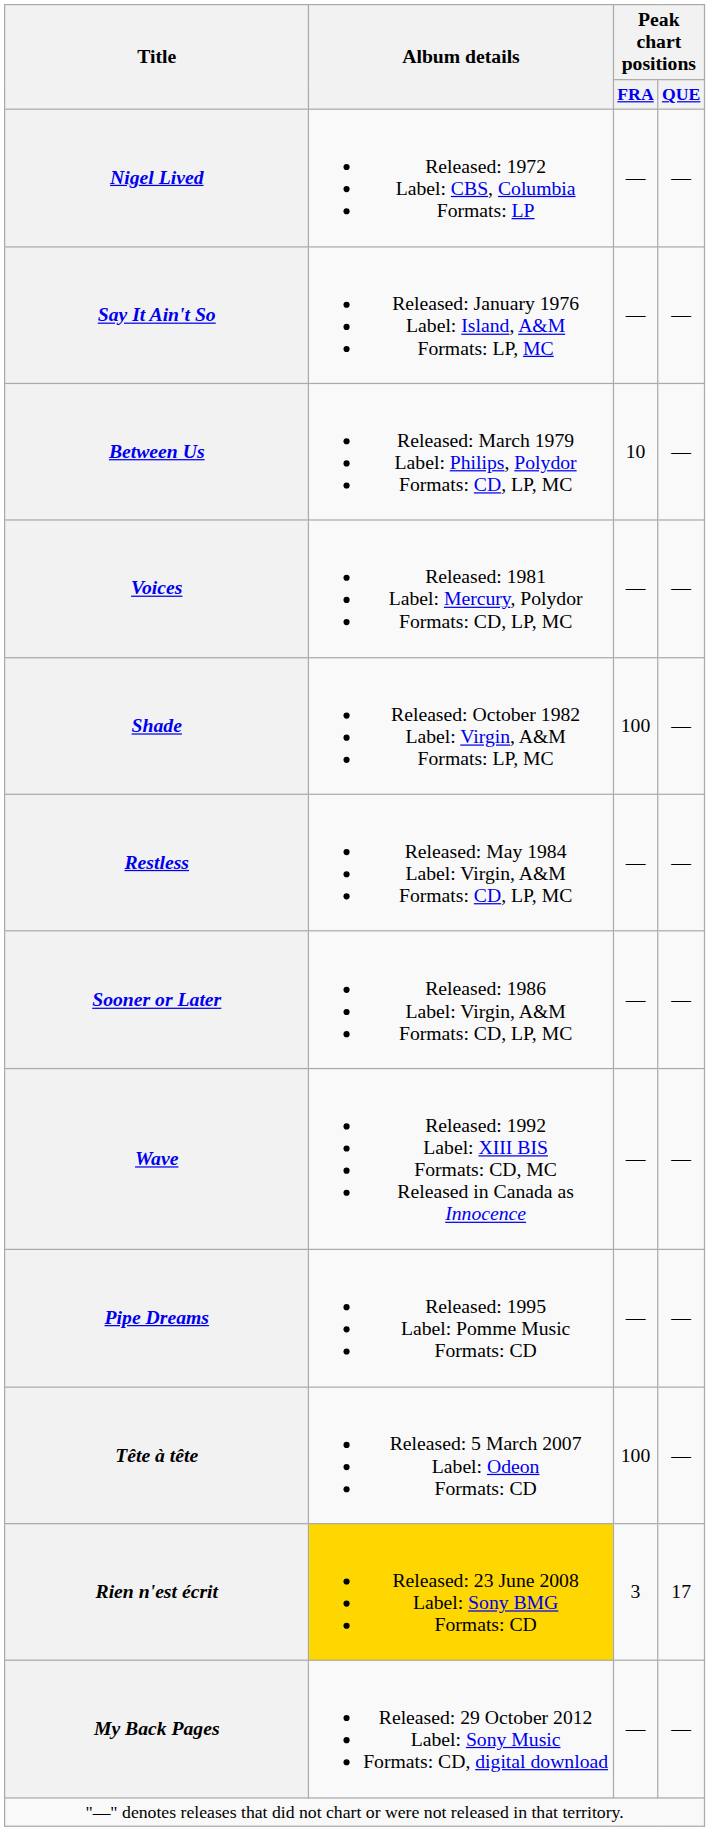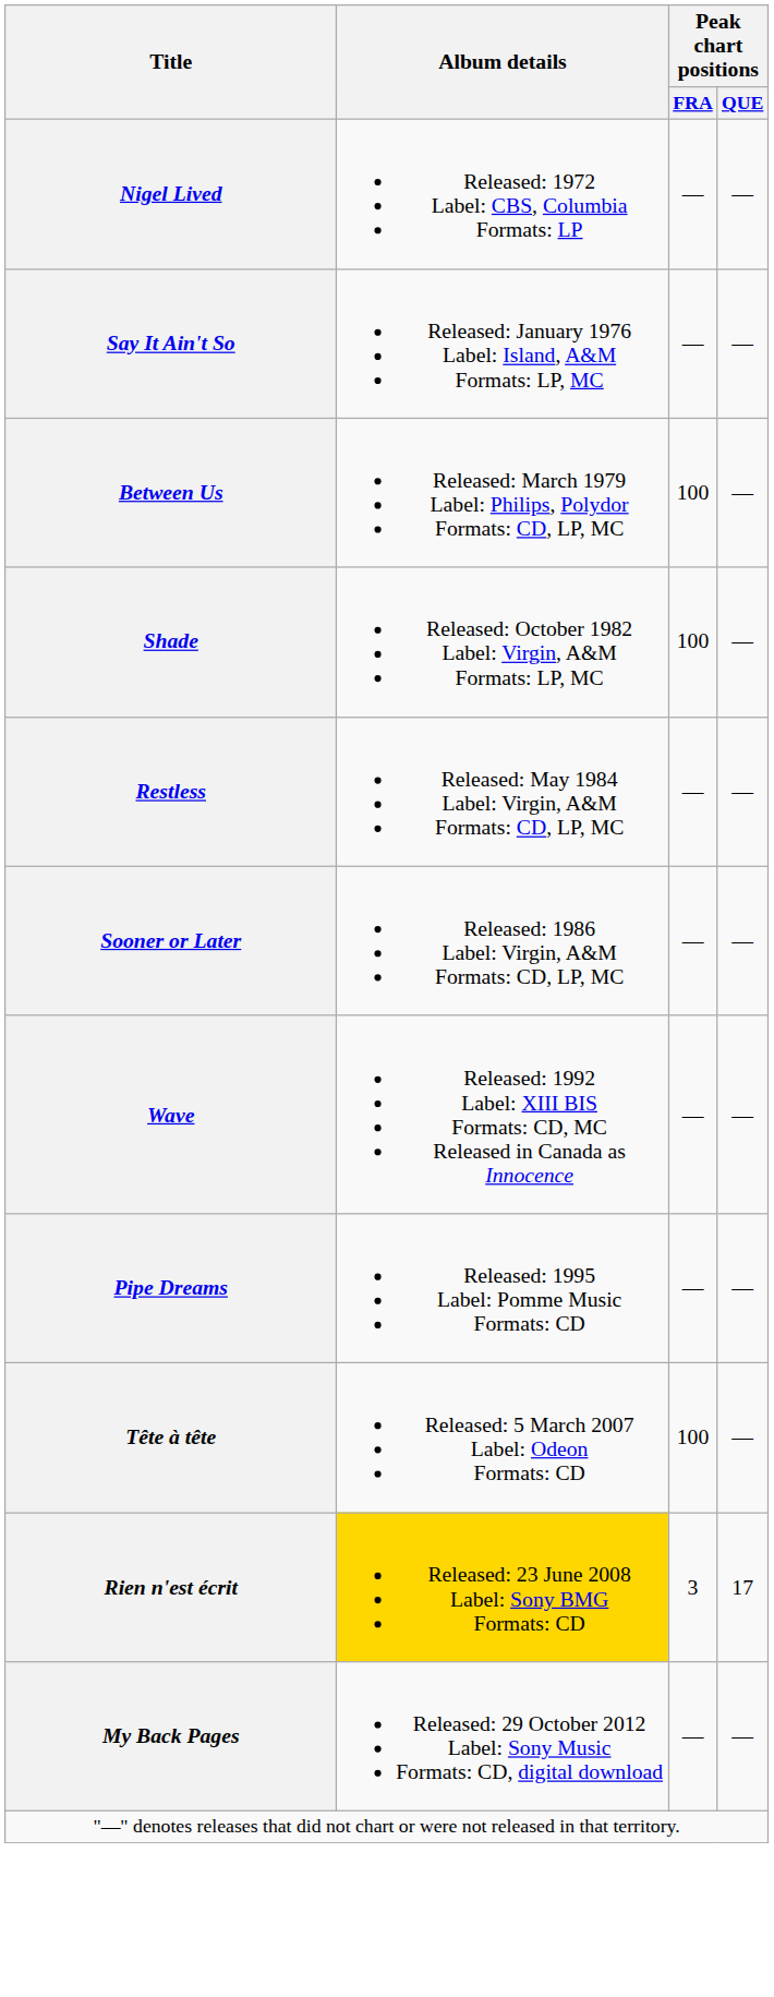 <table class="wikitable plainrowheaders" style="text-align:center;">
 <tr>
 <th rowspan="2" scope="col" style="width:15em;">Title</th>
 <th rowspan="2" scope="col" style="width:15em;">Album details</th>
 <th colspan="2">Peak chart positions</th>
 </tr>
 <tr>
 <th scope="col" style="width:2em;font-size:90%;"><a href='#'>FRA</a><br></th>
 <th scope="col" style="width:2em;font-size:90%;"><a href='#'>QUE</a><br></th>
 </tr>
 <tr>
 <th scope="row"><em><a href='#'>Nigel Lived</a></em></th>
 <td><br><ul><li>Released: 1972</li><li>Label: <a href='#'>CBS</a>, <a href='#'>Columbia</a></li><li>Formats: <a href='#'>LP</a></li></ul></td>
 <td>—</td>
 <td>—</td>
 </tr>
 <tr>
 <th scope="row"><em><a href='#'>Say It Ain't So</a></em></th>
 <td><br><ul><li>Released: January 1976</li><li>Label: <a href='#'>Island</a>, <a href='#'>A&M</a></li><li>Formats: LP, <a href='#'>MC</a></li></ul></td>
 <td>—</td>
 <td>—</td>
 </tr>
 <tr>
 <th scope="row"><em><a href='#'>Between Us</a></em></th>
 <td><br><ul><li>Released: March 1979</li><li>Label: <a href='#'>Philips</a>, <a href='#'>Polydor</a></li><li>Formats: <a href='#'>CD</a>, LP, MC</li></ul></td>
-<td>10</td>
-<td>—</td>
-</tr>
-<tr>
-<th scope="row"><em><a href='#'>Voices</a></em></th>
-<td><br><ul><li>Released: 1981</li><li>Label: <a href='#'>Mercury</a>, Polydor</li><li>Formats: CD, LP, MC</li></ul></td>
-<td>—</td>
+<td>100</td>
 <td>—</td>
 </tr>
 <tr>
 <th scope="row"><em><a href='#'>Shade</a></em></th>
 <td><br><ul><li>Released: October 1982</li><li>Label: <a href='#'>Virgin</a>, A&M</li><li>Formats: LP, MC</li></ul></td>
 <td>100</td>
 <td>—</td>
 </tr>
 <tr>
 <th scope="row"><em><a href='#'>Restless</a></em></th>
 <td><br><ul><li>Released: May 1984</li><li>Label: Virgin, A&M</li><li>Formats: <a href='#'>CD</a>, LP, MC</li></ul></td>
 <td>—</td>
 <td>—</td>
 </tr>
 <tr>
 <th scope="row"><em><a href='#'>Sooner or Later</a></em></th>
 <td><br><ul><li>Released: 1986</li><li>Label: Virgin, A&M</li><li>Formats: CD, LP, MC</li></ul></td>
 <td>—</td>
 <td>—</td>
 </tr>
 <tr>
 <th scope="row"><em><a href='#'>Wave</a></em></th>
 <td><br><ul><li>Released: 1992</li><li>Label: <a href='#'>XIII BIS</a></li><li>Formats: CD, MC</li><li>Released in Canada as <em><a href='#'>Innocence</a></em></li></ul></td>
 <td>—</td>
 <td>—</td>
 </tr>
 <tr>
 <th scope="row"><em><a href='#'>Pipe Dreams</a></em></th>
 <td><br><ul><li>Released: 1995</li><li>Label: Pomme Music</li><li>Formats: CD</li></ul></td>
 <td>—</td>
 <td>—</td>
 </tr>
 <tr>
 <th scope="row"><em>Tête à tête</em></th>
 <td><br><ul><li>Released: 5 March 2007</li><li>Label: <a href='#'>Odeon</a></li><li>Formats: CD</li></ul></td>
 <td>100</td>
 <td>—</td>
 </tr>
 <tr>
 <th scope="row"><em>Rien n'est écrit</em></th>
 <td style="background: gold;"><br><ul><li>Released: 23 June 2008</li><li>Label: <a href='#'>Sony BMG</a></li><li>Formats: CD</li></ul></td>
 <td>3</td>
 <td>17</td>
 </tr>
 <tr>
 <th scope="row"><em>My Back Pages</em></th>
 <td><br><ul><li>Released: 29 October 2012</li><li>Label: <a href='#'>Sony Music</a></li><li>Formats: CD, <a href='#'>digital download</a></li></ul></td>
 <td>—</td>
 <td>—</td>
 </tr>
 <tr>
 <td colspan="4" style="font-size:90%">"—" denotes releases that did not chart or were not released in that territory.</td>
 </tr>
 </table>
